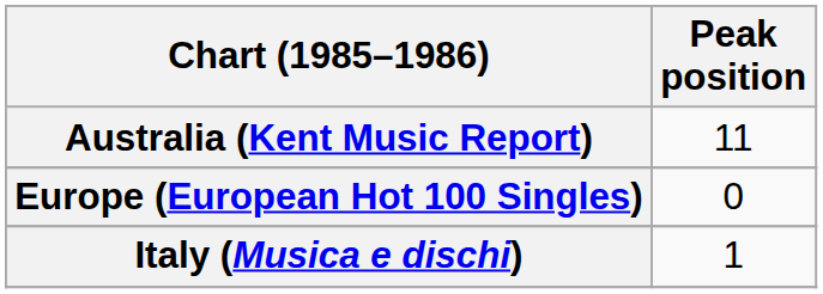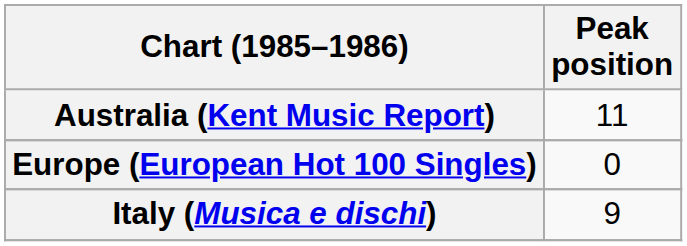 <table class="wikitable sortable plainrowheaders" style="text-align:center">
 <tr>
 <th>Chart (1985–1986)</th>
 <th>Peak<br>position</th>
 </tr>
 <tr>
 <th scope="row">Australia (<a href='#'>Kent Music Report</a>)</th>
 <td>11</td>
 </tr>
 <tr>
 </tr>
 <tr>
 </tr>
 <tr>
 </tr>
 <tr>
 <th scope="row">Europe (<a href='#'>European Hot 100 Singles</a>)</th>
 <td>0</td>
 </tr>
 <tr>
 </tr>
 <tr>
 </tr>
 <tr>
 <th scope="row">Italy (<em><a href='#'>Musica e dischi</a></em>)</th>
-<td>1</td>
+<td>9</td>
 </tr>
 <tr>
 </tr>
 <tr>
 </tr>
 <tr>
 </tr>
 <tr>
 </tr>
 <tr>
 </tr>
 <tr>
 </tr>
 <tr>
 </tr>
 <tr>
 </tr>
 <tr>
 </tr>
 </table>
